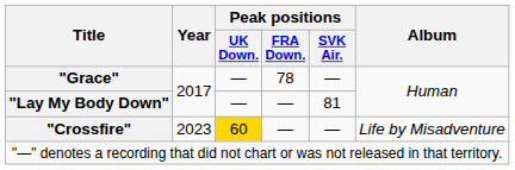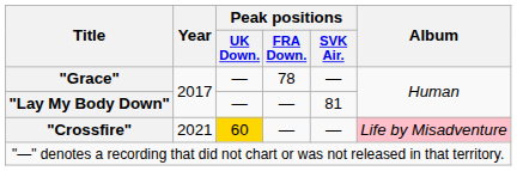 <table class="wikitable plainrowheaders" style="text-align:center;">
 <tr>
 <th scope="col" rowspan="2">Title</th>
 <th scope="col" rowspan="2">Year</th>
 <th scope="col" colspan="3">Peak positions</th>
 <th scope="col" rowspan="2">Album</th>
 </tr>
 <tr>
 <th scope="col" style="width:3em;font-size:85%;"><a href='#'>UK<br>Down.</a><br></th>
 <th scope="col" style="width:3em;font-size:85%;"><a href='#'>FRA<br>Down.</a><br></th>
 <th scope="col" style="width:3em;font-size:85%;"><a href='#'>SVK<br>Air.</a><br></th>
 </tr>
 <tr>
 <th scope="row">"Grace"</th>
 <td rowspan="2">2017</td>
 <td>—</td>
 <td>78</td>
 <td>—</td>
 <td rowspan="2"><em>Human</em></td>
 </tr>
 <tr>
 <th scope="row">"Lay My Body Down"</th>
 <td>—</td>
 <td>—</td>
 <td>81</td>
 </tr>
 <tr>
 <th scope="row">"Crossfire"</th>
-<td>2023</td>
+<td>2021</td>
 <td style="background: gold;">60</td>
 <td>—</td>
 <td>—</td>
-<td><em>Life by Misadventure</em></td>
+<td style="background: pink;"><em>Life by Misadventure</em></td>
 </tr>
 <tr>
 <td colspan="10" style="font-size:90%">"—" denotes a recording that did not chart or was not released in that territory.</td>
 </tr>
 </table>
